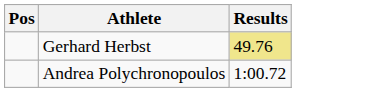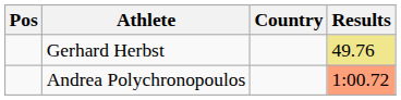 <table class="wikitable">
 <tr>
 <th>Pos</th>
 <th>Athlete</th>
+<th>Country</th>
 <th>Results</th>
 </tr>
 <tr>
 <td align="center"></td>
 <td>Gerhard Herbst</td>
+<td></td>
 <td style="background: khaki;">49.76</td>
 </tr>
 <tr>
 <td align="center"></td>
 <td>Andrea Polychronopoulos</td>
-<td>1:00.72</td>
+<td></td>
+<td style="background: lightsalmon;">1:00.72</td>
 </tr>
 </table>
